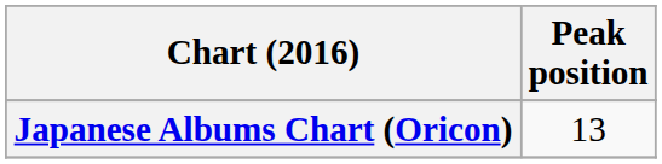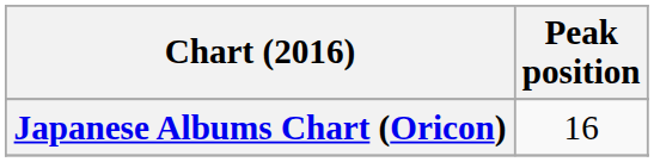 <table class="wikitable sortable plainrowheaders" style="text-align:center">
 <tr>
 <th scope="col">Chart (2016)</th>
 <th scope="col">Peak<br> position</th>
 </tr>
 <tr>
 </tr>
 <tr>
 </tr>
 <tr>
 </tr>
 <tr>
 </tr>
 <tr>
 </tr>
 <tr>
 </tr>
 <tr>
 </tr>
 <tr>
 </tr>
 <tr>
 </tr>
 <tr>
 </tr>
 <tr>
 </tr>
 <tr>
 </tr>
 <tr>
 </tr>
 <tr>
 </tr>
 <tr>
 </tr>
 <tr>
 </tr>
 <tr>
 <th scope="row"><a href='#'>Japanese Albums Chart</a> (<a href='#'>Oricon</a>)</th>
-<td align="center">13</td>
+<td align="center">16</td>
 </tr>
 <tr>
 </tr>
 <tr>
 </tr>
 <tr>
 </tr>
 <tr>
 </tr>
 <tr>
 </tr>
 <tr>
 </tr>
 <tr>
 </tr>
 <tr>
 </tr>
 <tr>
 </tr>
 <tr>
 </tr>
 <tr>
 </tr>
 <tr>
 </tr>
 <tr>
 </tr>
 <tr>
 </tr>
 <tr>
 </tr>
 </table>
